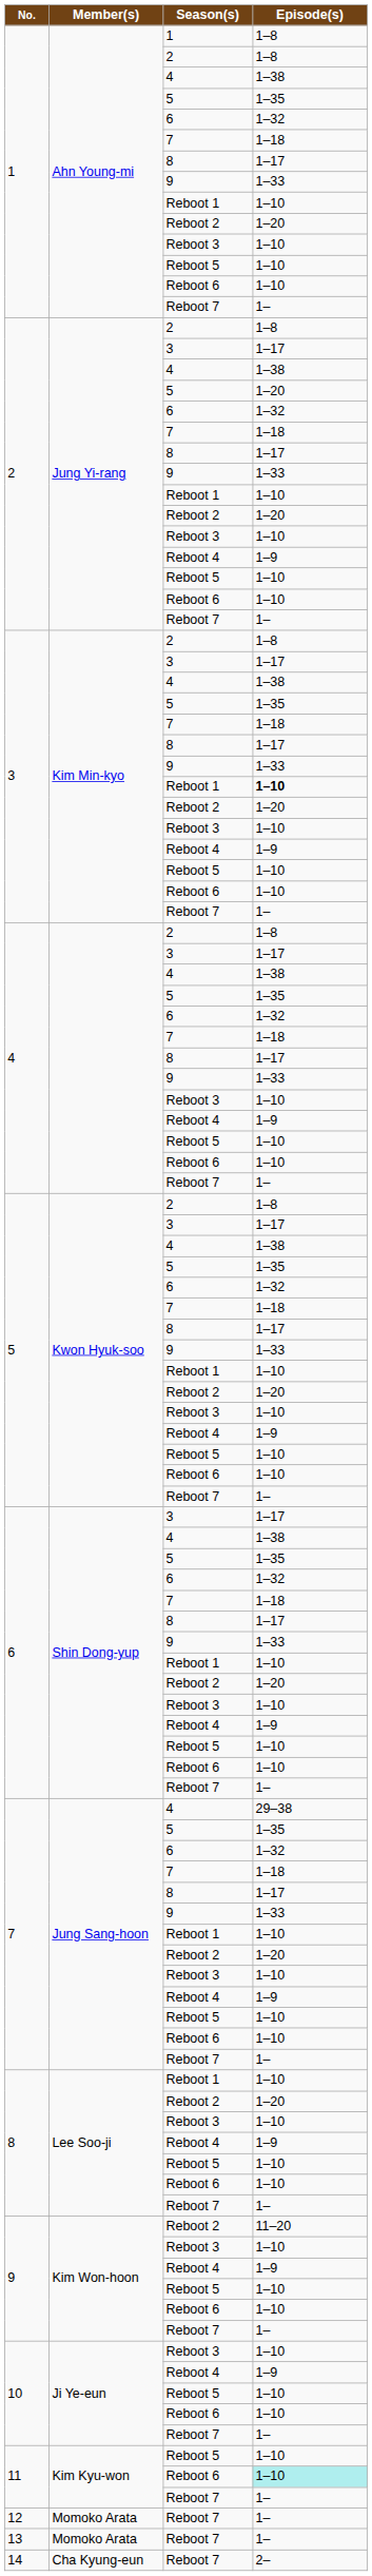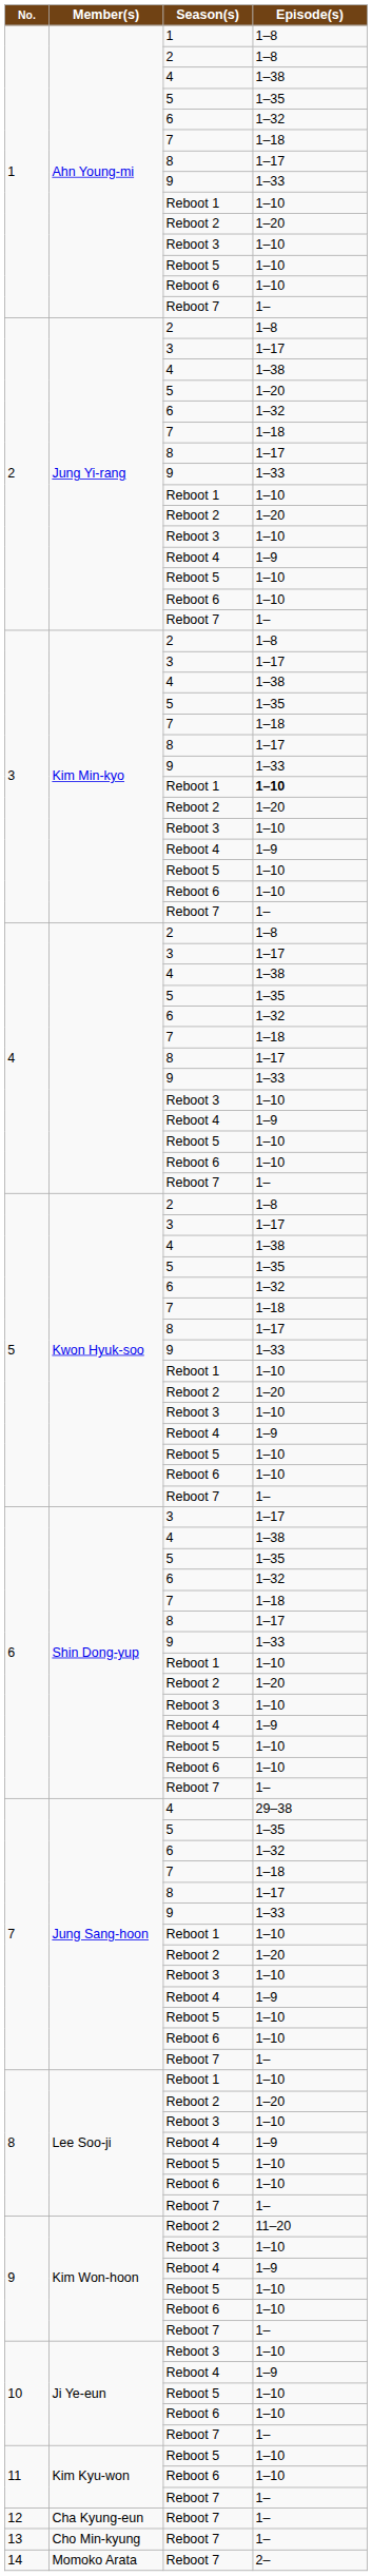 <table class="wikitable" style="width:50%;">
 <tr style="color:white">
 <th style="background:#704214;" width="5%"><small>No.</small></th>
 <th style="background:#704214;" width="10%">Member(s)</th>
 <th style="background:#704214;" width="5%">Season(s)</th>
 <th style="background:#704214;" width="10%">Episode(s)</th>
 </tr>
 <tr>
 <td rowspan="14">1</td>
 <td rowspan="14"><a href='#'>Ahn Young-mi</a></td>
 <td>1</td>
 <td>1–8</td>
 </tr>
 <tr>
 <td>2</td>
 <td>1–8</td>
 </tr>
 <tr>
 <td>4</td>
 <td>1–38</td>
 </tr>
 <tr>
 <td>5</td>
 <td>1–35</td>
 </tr>
 <tr>
 <td>6</td>
 <td>1–32</td>
 </tr>
 <tr>
 <td>7</td>
 <td>1–18</td>
 </tr>
 <tr>
 <td>8</td>
 <td>1–17</td>
 </tr>
 <tr>
 <td>9</td>
 <td>1–33</td>
 </tr>
 <tr>
 <td>Reboot 1</td>
 <td>1–10</td>
 </tr>
 <tr>
 <td>Reboot 2</td>
 <td>1–20</td>
 </tr>
 <tr>
 <td>Reboot 3</td>
 <td>1–10</td>
 </tr>
 <tr>
 <td>Reboot 5</td>
 <td>1–10</td>
 </tr>
 <tr>
 <td>Reboot 6</td>
 <td>1–10</td>
 </tr>
 <tr>
 <td>Reboot 7</td>
 <td>1–</td>
 </tr>
 <tr>
 <td rowspan="15">2</td>
 <td rowspan="15"><a href='#'>Jung Yi-rang</a></td>
 <td>2</td>
 <td>1–8</td>
 </tr>
 <tr>
 <td>3</td>
 <td>1–17</td>
 </tr>
 <tr>
 <td>4</td>
 <td>1–38</td>
 </tr>
 <tr>
 <td>5</td>
 <td>1–20</td>
 </tr>
 <tr>
 <td>6</td>
 <td>1–32</td>
 </tr>
 <tr>
 <td>7</td>
 <td>1–18</td>
 </tr>
 <tr>
 <td>8</td>
 <td>1–17</td>
 </tr>
 <tr>
 <td>9</td>
 <td>1–33</td>
 </tr>
 <tr>
 <td>Reboot 1</td>
 <td>1–10</td>
 </tr>
 <tr>
 <td>Reboot 2</td>
 <td>1–20</td>
 </tr>
 <tr>
 <td>Reboot 3</td>
 <td>1–10</td>
 </tr>
 <tr>
 <td>Reboot 4</td>
 <td>1–9</td>
 </tr>
 <tr>
 <td>Reboot 5</td>
 <td>1–10</td>
 </tr>
 <tr>
 <td>Reboot 6</td>
 <td>1–10</td>
 </tr>
 <tr>
 <td>Reboot 7</td>
 <td>1–</td>
 </tr>
 <tr>
 <td rowspan="14">3</td>
 <td rowspan="14"><a href='#'>Kim Min-kyo</a></td>
 <td>2</td>
 <td>1–8</td>
 </tr>
 <tr>
 <td>3</td>
 <td>1–17</td>
 </tr>
 <tr>
 <td>4</td>
 <td>1–38</td>
 </tr>
 <tr>
 <td>5</td>
 <td>1–35</td>
 </tr>
 <tr>
 <td>7</td>
 <td>1–18</td>
 </tr>
 <tr>
 <td>8</td>
 <td>1–17</td>
 </tr>
 <tr>
 <td>9</td>
 <td>1–33</td>
 </tr>
 <tr>
 <td>Reboot 1</td>
 <td><strong>1–10</strong></td>
 </tr>
 <tr>
 <td>Reboot 2</td>
 <td>1–20</td>
 </tr>
 <tr>
 <td>Reboot 3</td>
 <td>1–10</td>
 </tr>
 <tr>
 <td>Reboot 4</td>
 <td>1–9</td>
 </tr>
 <tr>
 <td>Reboot 5</td>
 <td>1–10</td>
 </tr>
 <tr>
 <td>Reboot 6</td>
 <td>1–10</td>
 </tr>
 <tr>
 <td>Reboot 7</td>
 <td>1–</td>
 </tr>
 <tr>
 <td rowspan="13">4</td>
 <td rowspan="13"></td>
 <td>2</td>
 <td>1–8</td>
 </tr>
 <tr>
 <td>3</td>
 <td>1–17</td>
 </tr>
 <tr>
 <td>4</td>
 <td>1–38</td>
 </tr>
 <tr>
 <td>5</td>
 <td>1–35</td>
 </tr>
 <tr>
 <td>6</td>
 <td>1–32</td>
 </tr>
 <tr>
 <td>7</td>
 <td>1–18</td>
 </tr>
 <tr>
 <td>8</td>
 <td>1–17</td>
 </tr>
 <tr>
 <td>9</td>
 <td>1–33</td>
 </tr>
 <tr>
 <td>Reboot 3</td>
 <td>1–10</td>
 </tr>
 <tr>
 <td>Reboot 4</td>
 <td>1–9</td>
 </tr>
 <tr>
 <td>Reboot 5</td>
 <td>1–10</td>
 </tr>
 <tr>
 <td>Reboot 6</td>
 <td>1–10</td>
 </tr>
 <tr>
 <td>Reboot 7</td>
 <td>1–</td>
 </tr>
 <tr>
 <td rowspan="15">5</td>
 <td rowspan="15"><a href='#'>Kwon Hyuk-soo</a></td>
 <td>2</td>
 <td>1–8</td>
 </tr>
 <tr>
 <td>3</td>
 <td>1–17</td>
 </tr>
 <tr>
 <td>4</td>
 <td>1–38</td>
 </tr>
 <tr>
 <td>5</td>
 <td>1–35</td>
 </tr>
 <tr>
 <td>6</td>
 <td>1–32</td>
 </tr>
 <tr>
 <td>7</td>
 <td>1–18</td>
 </tr>
 <tr>
 <td>8</td>
 <td>1–17</td>
 </tr>
 <tr>
 <td>9</td>
 <td>1–33</td>
 </tr>
 <tr>
 <td>Reboot 1</td>
 <td>1–10</td>
 </tr>
 <tr>
 <td>Reboot 2</td>
 <td>1–20</td>
 </tr>
 <tr>
 <td>Reboot 3</td>
 <td>1–10</td>
 </tr>
 <tr>
 <td>Reboot 4</td>
 <td>1–9</td>
 </tr>
 <tr>
 <td>Reboot 5</td>
 <td>1–10</td>
 </tr>
 <tr>
 <td>Reboot 6</td>
 <td>1–10</td>
 </tr>
 <tr>
 <td>Reboot 7</td>
 <td>1–</td>
 </tr>
 <tr>
 <td rowspan="14">6</td>
 <td rowspan="14"><a href='#'>Shin Dong-yup</a></td>
 <td>3</td>
 <td>1–17</td>
 </tr>
 <tr>
 <td>4</td>
 <td>1–38</td>
 </tr>
 <tr>
 <td>5</td>
 <td>1–35</td>
 </tr>
 <tr>
 <td>6</td>
 <td>1–32</td>
 </tr>
 <tr>
 <td>7</td>
 <td>1–18</td>
 </tr>
 <tr>
 <td>8</td>
 <td>1–17</td>
 </tr>
 <tr>
 <td>9</td>
 <td>1–33</td>
 </tr>
 <tr>
 <td>Reboot 1</td>
 <td>1–10</td>
 </tr>
 <tr>
 <td>Reboot 2</td>
 <td>1–20</td>
 </tr>
 <tr>
 <td>Reboot 3</td>
 <td>1–10</td>
 </tr>
 <tr>
 <td>Reboot 4</td>
 <td>1–9</td>
 </tr>
 <tr>
 <td>Reboot 5</td>
 <td>1–10</td>
 </tr>
 <tr>
 <td>Reboot 6</td>
 <td>1–10</td>
 </tr>
 <tr>
 <td>Reboot 7</td>
 <td>1–</td>
 </tr>
 <tr>
 <td rowspan="13">7</td>
 <td rowspan="13"><a href='#'>Jung Sang-hoon</a></td>
 <td>4</td>
 <td>29–38</td>
 </tr>
 <tr>
 <td>5</td>
 <td>1–35</td>
 </tr>
 <tr>
 <td>6</td>
 <td>1–32</td>
 </tr>
 <tr>
 <td>7</td>
 <td>1–18</td>
 </tr>
 <tr>
 <td>8</td>
 <td>1–17</td>
 </tr>
 <tr>
 <td>9</td>
 <td>1–33</td>
 </tr>
 <tr>
 <td>Reboot 1</td>
 <td>1–10</td>
 </tr>
 <tr>
 <td>Reboot 2</td>
 <td>1–20</td>
 </tr>
 <tr>
 <td>Reboot 3</td>
 <td>1–10</td>
 </tr>
 <tr>
 <td>Reboot 4</td>
 <td>1–9</td>
 </tr>
 <tr>
 <td>Reboot 5</td>
 <td>1–10</td>
 </tr>
 <tr>
 <td>Reboot 6</td>
 <td>1–10</td>
 </tr>
 <tr>
 <td>Reboot 7</td>
 <td>1–</td>
 </tr>
 <tr>
 <td rowspan="7">8</td>
 <td rowspan="7">Lee Soo-ji</td>
 <td>Reboot 1</td>
 <td>1–10</td>
 </tr>
 <tr>
 <td>Reboot 2</td>
 <td>1–20</td>
 </tr>
 <tr>
 <td>Reboot 3</td>
 <td>1–10</td>
 </tr>
 <tr>
 <td>Reboot 4</td>
 <td>1–9</td>
 </tr>
 <tr>
 <td>Reboot 5</td>
 <td>1–10</td>
 </tr>
 <tr>
 <td>Reboot 6</td>
 <td>1–10</td>
 </tr>
 <tr>
 <td>Reboot 7</td>
 <td>1–</td>
 </tr>
 <tr>
 <td rowspan="6">9</td>
 <td rowspan="6">Kim Won-hoon</td>
 <td>Reboot 2</td>
 <td>11–20</td>
 </tr>
 <tr>
 <td>Reboot 3</td>
 <td>1–10</td>
 </tr>
 <tr>
 <td>Reboot 4</td>
 <td>1–9</td>
 </tr>
 <tr>
 <td>Reboot 5</td>
 <td>1–10</td>
 </tr>
 <tr>
 <td>Reboot 6</td>
 <td>1–10</td>
 </tr>
 <tr>
 <td>Reboot 7</td>
 <td>1–</td>
 </tr>
 <tr>
 <td rowspan="5">10</td>
 <td rowspan="5">Ji Ye-eun</td>
 <td>Reboot 3</td>
 <td>1–10</td>
 </tr>
 <tr>
 <td>Reboot 4</td>
 <td>1–9</td>
 </tr>
 <tr>
 <td>Reboot 5</td>
 <td>1–10</td>
 </tr>
 <tr>
 <td>Reboot 6</td>
 <td>1–10</td>
 </tr>
 <tr>
 <td>Reboot 7</td>
 <td>1–</td>
 </tr>
 <tr>
 <td rowspan="3">11</td>
 <td rowspan="3">Kim Kyu-won</td>
 <td>Reboot 5</td>
 <td>1–10</td>
 </tr>
 <tr>
 <td>Reboot 6</td>
-<td style="background: paleturquoise;">1–10</td>
+<td>1–10</td>
 </tr>
 <tr>
 <td>Reboot 7</td>
 <td>1–</td>
 </tr>
 <tr>
 <td>12</td>
-<td>Momoko Arata</td>
+<td>Cha Kyung-eun</td>
 <td>Reboot 7</td>
 <td>1–</td>
 </tr>
 <tr>
 <td>13</td>
-<td>Momoko Arata</td>
+<td>Cho Min-kyung</td>
 <td>Reboot 7</td>
 <td>1–</td>
 </tr>
 <tr>
 <td>14</td>
-<td>Cha Kyung-eun</td>
+<td>Momoko Arata</td>
 <td>Reboot 7</td>
 <td>2–</td>
 </tr>
 </table>
